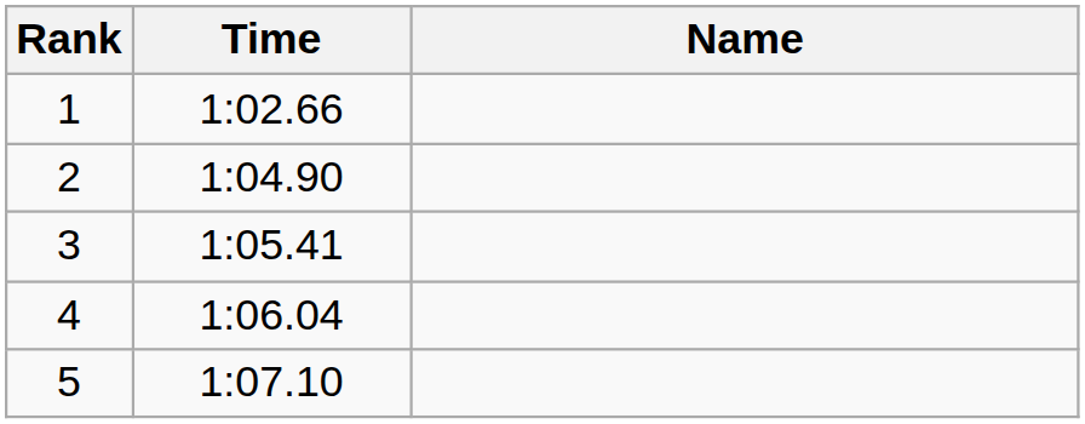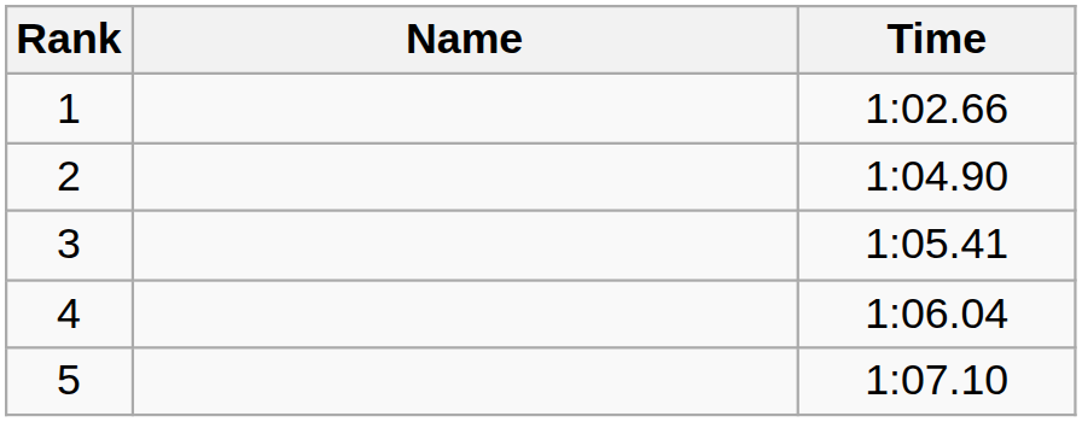 <table class="wikitable" style="text-align:center">
 <tr>
 <th>Rank</th>
+<th style="width:15em">Name</th>
 <th style="width:6em">Time</th>
-<th style="width:15em">Name</th>
 </tr>
 <tr>
 <td>1</td>
+<td align=left></td>
 <td>1:02.66</td>
-<td align=left></td>
 </tr>
 <tr>
 <td>2</td>
+<td align=left></td>
 <td>1:04.90</td>
-<td align=left></td>
 </tr>
 <tr>
 <td>3</td>
+<td align=left></td>
 <td>1:05.41</td>
-<td align=left></td>
 </tr>
 <tr>
 <td>4</td>
+<td align=left></td>
 <td>1:06.04</td>
-<td align=left></td>
 </tr>
 <tr>
 <td>5</td>
+<td align=left></td>
 <td>1:07.10</td>
-<td align=left></td>
 </tr>
 </table>
